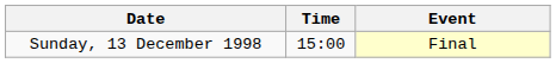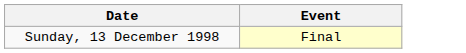 <table class = "wikitable" style="text-align:center;">
 <tr>
 <th width=220>Date</th>
-<th width=50>Time</th>
 <th width=150>Event</th>
 </tr>
 <tr>
 <td>Sunday, 13 December 1998</td>
-<td>15:00</td>
 <td bgcolor=ffffcc>Final</td>
 </tr>
 </table>
